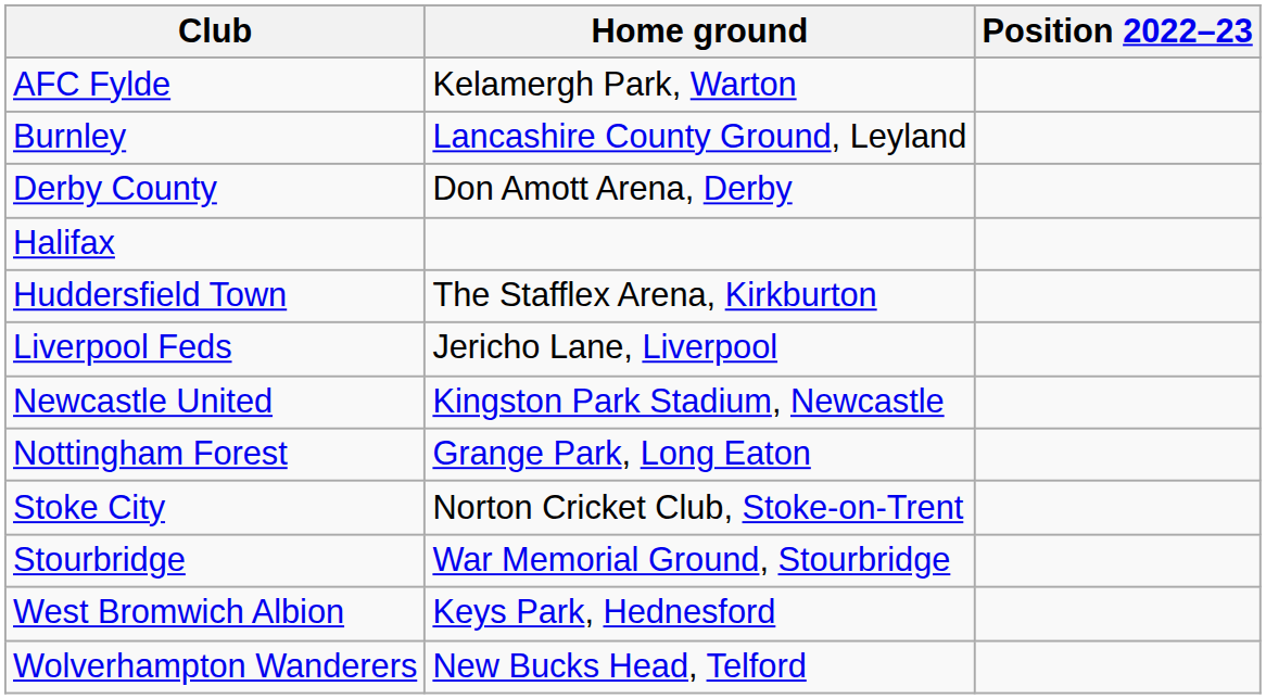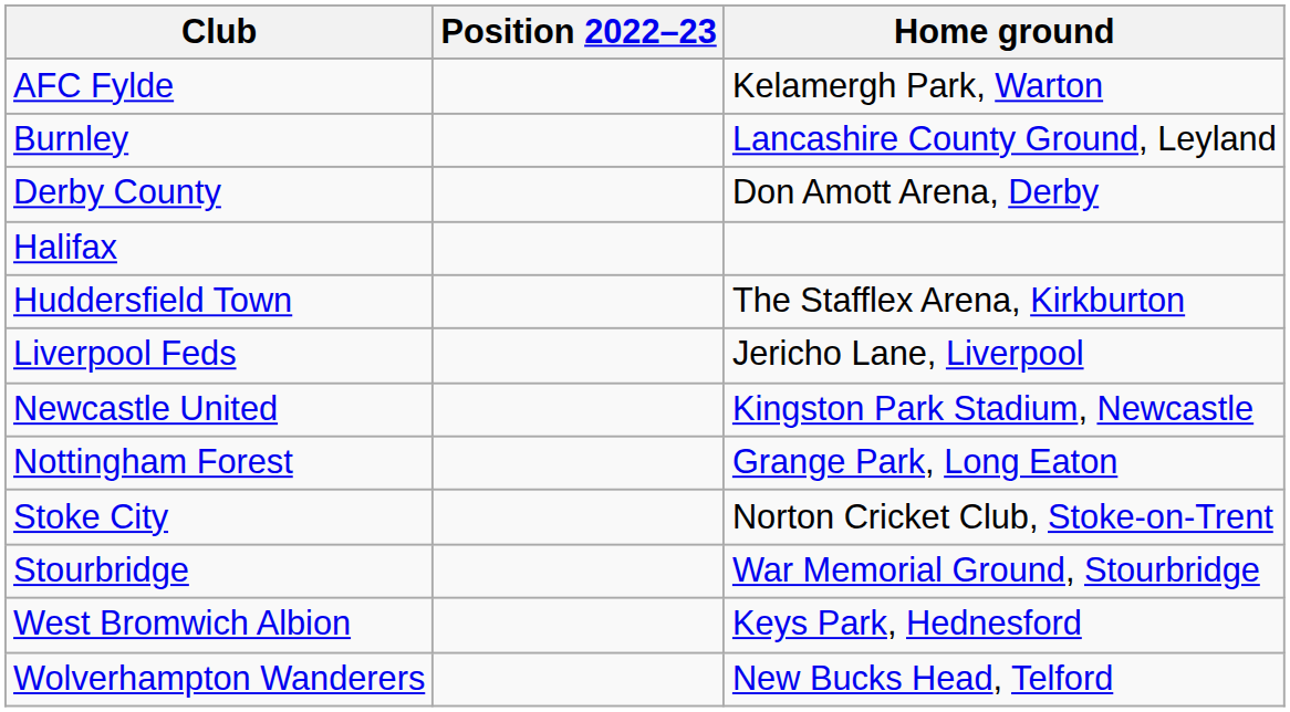 <table class="wikitable sortable" style="text-align:center;">
 <tr>
 <th>Club</th>
+<th>Position <a href='#'>2022–23</a></th>
 <th>Home ground</th>
-<th>Position <a href='#'>2022–23</a></th>
 </tr>
 <tr>
 <td style="text-align:left;"><a href='#'>AFC Fylde</a></td>
+<td></td>
 <td style="text-align:left;">Kelamergh Park, <a href='#'>Warton</a></td>
-<td></td>
 </tr>
 <tr>
 <td style="text-align:left;"><a href='#'>Burnley</a></td>
+<td></td>
 <td style="text-align:left;"><a href='#'>Lancashire County Ground</a>, Leyland</td>
-<td></td>
 </tr>
 <tr>
 <td style="text-align:left;"><a href='#'>Derby County</a></td>
+<td></td>
 <td style="text-align:left;">Don Amott Arena, <a href='#'>Derby</a></td>
-<td></td>
 </tr>
 <tr>
 <td style="text-align:left;"><a href='#'>Halifax</a></td>
+<td></td>
 <td style="text-align:left;"></td>
-<td></td>
 </tr>
 <tr>
 <td style="text-align:left;"><a href='#'>Huddersfield Town</a></td>
+<td></td>
 <td style="text-align:left;">The Stafflex Arena, <a href='#'>Kirkburton</a></td>
-<td></td>
 </tr>
 <tr>
 <td style="text-align:left;"><a href='#'>Liverpool Feds</a></td>
+<td></td>
 <td style="text-align:left;">Jericho Lane, <a href='#'>Liverpool</a></td>
-<td></td>
 </tr>
 <tr>
 <td style="text-align:left;"><a href='#'>Newcastle United</a></td>
+<td></td>
 <td style="text-align:left;"><a href='#'>Kingston Park Stadium</a>, <a href='#'>Newcastle</a></td>
-<td></td>
 </tr>
 <tr>
 <td style="text-align:left;"><a href='#'>Nottingham Forest</a></td>
+<td></td>
 <td style="text-align:left;"><a href='#'>Grange Park</a>, <a href='#'>Long Eaton</a></td>
-<td></td>
 </tr>
 <tr>
 <td style="text-align:left;"><a href='#'>Stoke City</a></td>
+<td></td>
 <td style="text-align:left;">Norton Cricket Club, <a href='#'>Stoke-on-Trent</a></td>
-<td></td>
 </tr>
 <tr>
 <td style="text-align:left;"><a href='#'>Stourbridge</a></td>
+<td></td>
 <td style="text-align:left;"><a href='#'>War Memorial Ground</a>, <a href='#'>Stourbridge</a></td>
-<td></td>
 </tr>
 <tr>
 <td style="text-align:left;"><a href='#'>West Bromwich Albion</a></td>
+<td></td>
 <td style="text-align:left;"><a href='#'>Keys Park</a>, <a href='#'>Hednesford</a></td>
-<td></td>
 </tr>
 <tr>
 <td style="text-align:left;"><a href='#'>Wolverhampton Wanderers</a></td>
+<td></td>
 <td style="text-align:left;"><a href='#'>New Bucks Head</a>, <a href='#'>Telford</a></td>
-<td></td>
 </tr>
 </table>
